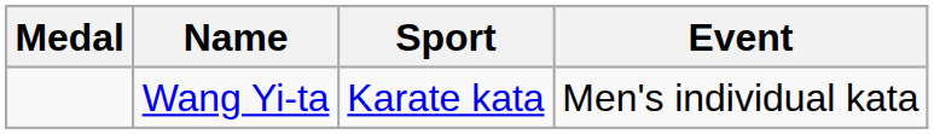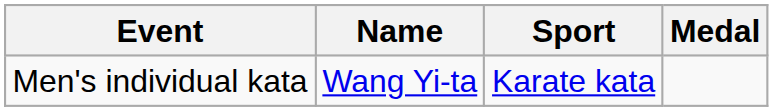 <table class="wikitable sortable" style="font-size: 95%;">
 <tr>
-<th>Medal</th>
+<th>Event</th>
 <th>Name</th>
 <th>Sport</th>
-<th>Event</th>
+<th>Medal</th>
 </tr>
 <tr>
-<td></td>
+<td>Men's individual kata</td>
 <td><a href='#'>Wang Yi-ta</a></td>
 <td><a href='#'>Karate kata</a></td>
-<td>Men's individual kata</td>
+<td></td>
 </tr>
 </table>
